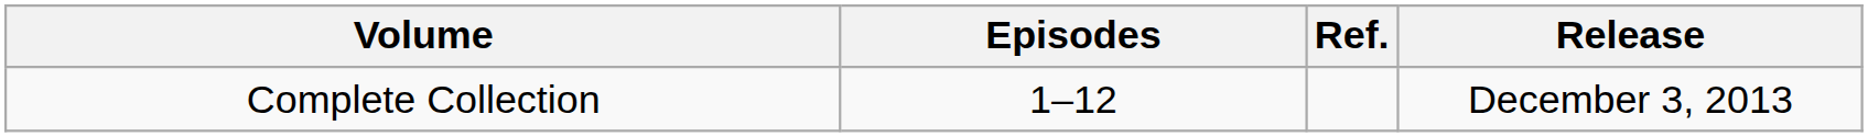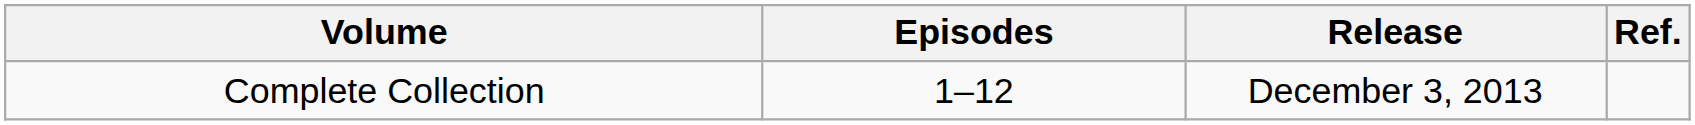 <table class="wikitable" style="text-align: center;">
 <tr>
 <th>Volume</th>
 <th width="25%">Episodes</th>
+<th width="25%">Release</th>
 <th width="5%">Ref.</th>
-<th width="25%">Release</th>
 </tr>
 <tr>
 <td>Complete Collection</td>
 <td>1–12</td>
+<td>December 3, 2013</td>
 <td></td>
-<td>December 3, 2013</td>
 </tr>
 </table>
